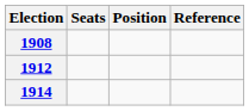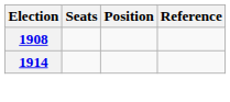 <table class="wikitable">
 <tr>
 <th>Election</th>
 <th>Seats</th>
 <th>Position</th>
 <th>Reference</th>
 </tr>
 <tr>
 <th><a href='#'>1908</a></th>
 <td></td>
 <td></td>
 <td></td>
 </tr>
 <tr>
-<th><a href='#'>1912</a></th>
-<td></td>
-<td></td>
-<td></td>
-</tr>
-<tr>
 <th><a href='#'>1914</a></th>
 <td></td>
 <td></td>
 <td></td>
 </tr>
 </table>
